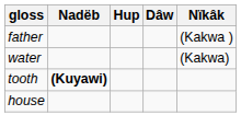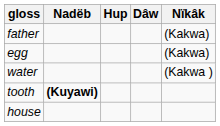 <table class=wikitable>
 <tr>
 <th>gloss</th>
 <th>Nadëb</th>
 <th>Hup</th>
 <th>Dâw</th>
 <th>Nïkâk</th>
 </tr>
 <tr>
 <td><em>father</em></td>
 <td></td>
 <td></td>
 <td></td>
-<td> (Kakwa )</td>
+<td> (Kakwa)</td>
+</tr>
+<tr>
+<td><em>egg</em></td>
+<td></td>
+<td></td>
+<td></td>
+<td> (Kakwa)</td>
 </tr>
 <tr>
 <td><em>water</em></td>
 <td></td>
 <td></td>
 <td></td>
-<td> (Kakwa)</td>
+<td> (Kakwa )</td>
 </tr>
 <tr>
 <td><em>tooth</em></td>
 <td><strong> (Kuyawi)</strong></td>
 <td></td>
 <td></td>
 <td></td>
 </tr>
 <tr>
 <td><em>house</em></td>
 <td></td>
 <td></td>
 <td></td>
 <td></td>
 </tr>
 </table>
